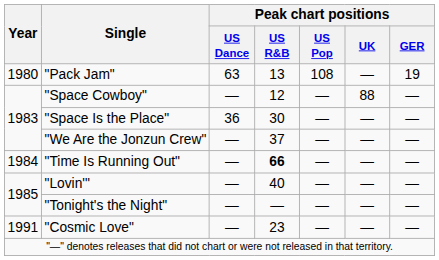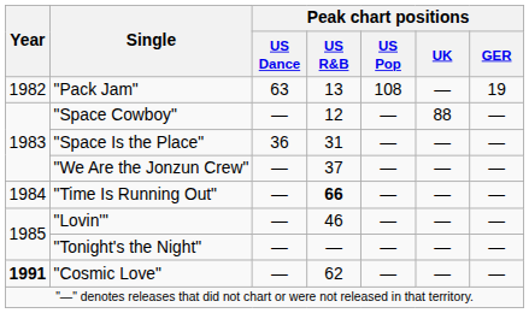 <table class="wikitable">
 <tr>
 <th scope="col" rowspan="2">Year</th>
 <th scope="col" rowspan="2">Single</th>
 <th scope="col" colspan="5">Peak chart positions</th>
 </tr>
 <tr>
 <th style="width:45px;"><small><a href='#'>US Dance</a></small><br></th>
 <th style="width:45px;"><small><a href='#'>US R&B</a></small><br></th>
 <th style="width:45px;"><small><a href='#'>US Pop</a></small><br></th>
 <th style="width:45px;"><small><a href='#'>UK</a></small><br></th>
 <th style="width:45px;"><small><a href='#'>GER</a></small></th>
 </tr>
 <tr>
-<td rowspan="1">1980</td>
+<td rowspan="1">1982</td>
 <td>"Pack Jam"</td>
 <td align=center>63</td>
 <td align=center>13</td>
 <td align=center>108</td>
 <td align=center>―</td>
 <td align=center>19</td>
 </tr>
 <tr>
 <td rowspan="3">1983</td>
 <td>"Space Cowboy"</td>
 <td align=center>—</td>
 <td align=center>12</td>
 <td align=center>―</td>
 <td align=center>88</td>
 <td align=center>―</td>
 </tr>
 <tr>
 <td>"Space Is the Place"</td>
 <td align=center>36</td>
-<td align=center>30</td>
+<td align=center>31</td>
 <td align=center>―</td>
 <td align=center>―</td>
 <td align=center>—</td>
 </tr>
 <tr>
 <td>"We Are the Jonzun Crew"</td>
 <td align=center>―</td>
 <td align=center>37</td>
 <td align=center>―</td>
 <td align=center>―</td>
 <td align=center>―</td>
 </tr>
 <tr>
 <td rowspan="1">1984</td>
 <td>"Time Is Running Out"</td>
 <td align=center>—</td>
 <td align=center><strong>66</strong></td>
 <td align=center>―</td>
 <td align=center>―</td>
 <td align=center>—</td>
 </tr>
 <tr>
 <td rowspan="2">1985</td>
 <td>"Lovin'"</td>
 <td align=center>—</td>
-<td align=center>40</td>
+<td align=center>46</td>
 <td align=center>―</td>
 <td align=center>―</td>
 <td align=center>—</td>
 </tr>
 <tr>
 <td>"Tonight's the Night"</td>
 <td align=center>—</td>
 <td align=center>—</td>
 <td align=center>―</td>
 <td align=center>―</td>
 <td align=center>—</td>
 </tr>
 <tr>
-<td rowspan="1">1991</td>
+<td rowspan="1"><strong>1991</strong></td>
 <td>"Cosmic Love"</td>
 <td align=center>—</td>
-<td align=center>23</td>
+<td align=center>62</td>
 <td align=center>―</td>
 <td align=center>―</td>
 <td align=center>—</td>
 </tr>
 <tr>
 <td colspan="7" style="text-align:center; font-size:9pt;">"—" denotes releases that did not chart or were not released in that territory.</td>
 </tr>
 </table>
